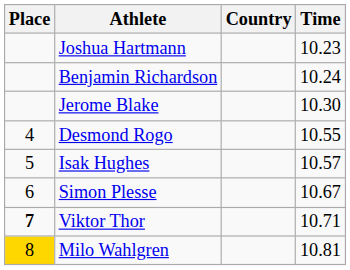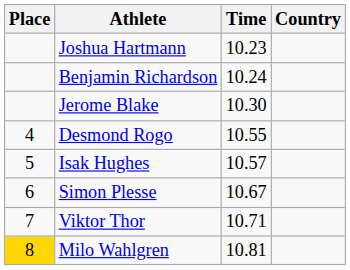 <table class="wikitable">
 <tr>
 <th>Place</th>
 <th>Athlete</th>
+<th>Time</th>
 <th>Country</th>
-<th>Time</th>
 </tr>
 <tr>
 <td align=center></td>
 <td><a href='#'>Joshua Hartmann</a></td>
+<td>10.23</td>
 <td></td>
-<td>10.23</td>
 </tr>
 <tr>
 <td align=center></td>
 <td><a href='#'>Benjamin Richardson</a></td>
+<td>10.24</td>
 <td></td>
-<td>10.24</td>
 </tr>
 <tr>
 <td align=center></td>
 <td><a href='#'>Jerome Blake</a></td>
+<td>10.30</td>
 <td></td>
-<td>10.30</td>
 </tr>
 <tr>
 <td align=center>4</td>
 <td><a href='#'>Desmond Rogo</a></td>
+<td>10.55</td>
 <td></td>
-<td>10.55</td>
 </tr>
 <tr>
 <td align=center>5</td>
 <td><a href='#'>Isak Hughes</a></td>
+<td>10.57</td>
 <td></td>
-<td>10.57</td>
 </tr>
 <tr>
 <td align=center>6</td>
 <td><a href='#'>Simon Plesse</a></td>
+<td>10.67</td>
 <td></td>
-<td>10.67</td>
 </tr>
 <tr>
-<td align=center><strong>7</strong></td>
+<td align=center>7</td>
 <td><a href='#'>Viktor Thor</a></td>
+<td>10.71</td>
 <td></td>
-<td>10.71</td>
 </tr>
 <tr>
 <td align=center style="background: gold;">8</td>
 <td><a href='#'>Milo Wahlgren</a></td>
+<td>10.81</td>
 <td></td>
-<td>10.81</td>
 </tr>
 </table>
